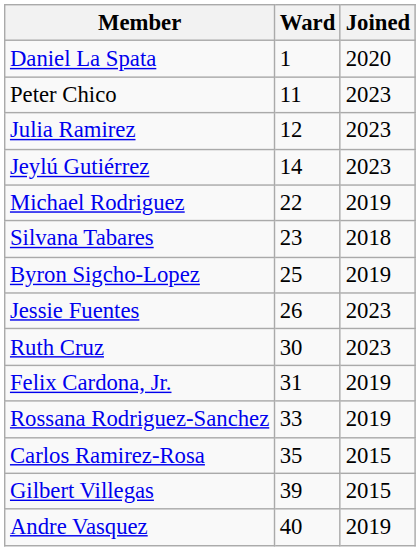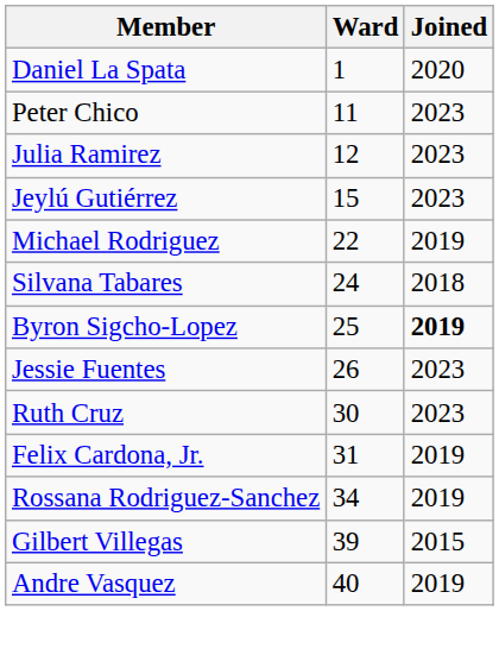 <table class="wikitable sortable">
 <tr>
 <th>Member</th>
 <th>Ward</th>
 <th>Joined</th>
 </tr>
 <tr>
 <td><a href='#'>Daniel La Spata</a></td>
 <td>1</td>
 <td>2020</td>
 </tr>
 <tr>
 <td>Peter Chico</td>
 <td>11</td>
 <td>2023</td>
 </tr>
 <tr>
 <td><a href='#'>Julia Ramirez</a></td>
 <td>12</td>
 <td>2023</td>
 </tr>
 <tr>
 <td><a href='#'>Jeylú Gutiérrez</a></td>
-<td>14</td>
+<td>15</td>
 <td>2023</td>
 </tr>
 <tr>
 <td><a href='#'>Michael Rodriguez</a></td>
 <td>22</td>
 <td>2019</td>
 </tr>
 <tr>
 <td><a href='#'>Silvana Tabares</a></td>
-<td>23</td>
+<td>24</td>
 <td>2018</td>
 </tr>
 <tr>
 <td><a href='#'>Byron Sigcho-Lopez</a></td>
 <td>25</td>
-<td>2019</td>
+<td><strong>2019</strong></td>
 </tr>
 <tr>
 <td><a href='#'>Jessie Fuentes</a></td>
 <td>26</td>
 <td>2023</td>
 </tr>
 <tr>
 <td><a href='#'>Ruth Cruz</a></td>
 <td>30</td>
 <td>2023</td>
 </tr>
 <tr>
 <td><a href='#'>Felix Cardona, Jr.</a></td>
 <td>31</td>
 <td>2019</td>
 </tr>
 <tr>
 <td><a href='#'>Rossana Rodriguez-Sanchez</a></td>
-<td>33</td>
+<td>34</td>
 <td>2019</td>
-</tr>
-<tr>
-<td><a href='#'>Carlos Ramirez-Rosa</a></td>
-<td>35</td>
-<td>2015</td>
 </tr>
 <tr>
 <td><a href='#'>Gilbert Villegas</a></td>
 <td>39</td>
 <td>2015</td>
 </tr>
 <tr>
 <td><a href='#'>Andre Vasquez</a></td>
 <td>40</td>
 <td>2019</td>
 </tr>
 </table>
